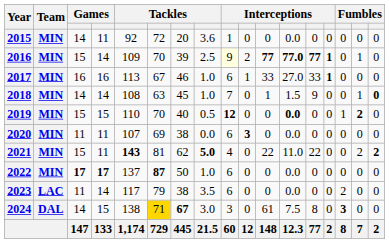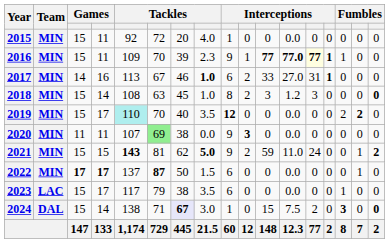 <table class="wikitable" style="text-align:center;">
 <tr>
 <th rowspan="2">Year</th>
 <th rowspan="2">Team</th>
 <th colspan="2">Games</th>
 <th colspan="4">Tackles</th>
 <th colspan="6">Interceptions</th>
 <th colspan="3">Fumbles</th>
 </tr>
 <tr>
 <th></th>
 <th></th>
 <th></th>
 <th></th>
 <th></th>
 <th></th>
 <th></th>
 <th></th>
 <th></th>
 <th></th>
 <th></th>
 <th></th>
 <th></th>
 <th></th>
 <th></th>
 </tr>
 <tr>
 <th><a href='#'>2015</a></th>
 <th><a href='#'>MIN</a></th>
-<td>14</td>
+<td>15</td>
 <td>11</td>
 <td>92</td>
 <td>72</td>
 <td>20</td>
-<td>3.6</td>
+<td>4.0</td>
 <td>1</td>
 <td>0</td>
 <td>0</td>
 <td>0.0</td>
 <td>0</td>
 <td>0</td>
 <td>0</td>
 <td>0</td>
 <td>0</td>
 </tr>
 <tr>
 <th><a href='#'>2016</a></th>
 <th><a href='#'>MIN</a></th>
 <td>15</td>
-<td>14</td>
+<td>11</td>
 <td>109</td>
 <td>70</td>
 <td>39</td>
-<td>2.5</td>
-<td style="background: lightyellow;">9</td>
-<td>2</td>
+<td>2.3</td>
+<td>9</td>
+<td>1</td>
 <td><strong>77</strong></td>
 <td><strong>77.0</strong></td>
-<td><strong>77</strong></td>
+<td style="background: lightyellow;"><strong>77</strong></td>
 <td><strong>1</strong></td>
+<td>1</td>
 <td>0</td>
-<td>1</td>
 <td>0</td>
 </tr>
 <tr>
 <th><a href='#'>2017</a></th>
 <th><a href='#'>MIN</a></th>
-<td>16</td>
+<td>14</td>
 <td>16</td>
 <td>113</td>
 <td>67</td>
 <td>46</td>
-<td>1.0</td>
+<td><strong>1.0</strong></td>
 <td>6</td>
-<td>1</td>
+<td>2</td>
 <td>33</td>
 <td>27.0</td>
-<td>33</td>
+<td>31</td>
 <td><strong>1</strong></td>
 <td>0</td>
 <td>0</td>
 <td>0</td>
 </tr>
 <tr>
 <th><a href='#'>2018</a></th>
 <th><a href='#'>MIN</a></th>
-<td>14</td>
+<td>15</td>
 <td>14</td>
 <td>108</td>
 <td>63</td>
 <td>45</td>
 <td>1.0</td>
-<td>7</td>
-<td>0</td>
-<td>1</td>
-<td>1.5</td>
-<td>9</td>
+<td>8</td>
+<td>2</td>
+<td>3</td>
+<td>1.2</td>
+<td>3</td>
 <td>0</td>
 <td>0</td>
-<td>1</td>
+<td>0</td>
 <td><strong>0</strong></td>
 </tr>
 <tr>
 <th><a href='#'>2019</a></th>
 <th><a href='#'>MIN</a></th>
 <td>15</td>
-<td>15</td>
-<td>110</td>
+<td>17</td>
+<td style="background: paleturquoise;">110</td>
 <td>70</td>
 <td>40</td>
-<td>0.5</td>
+<td>3.5</td>
 <td><strong>12</strong></td>
 <td>0</td>
 <td>0</td>
-<td><strong>0.0</strong></td>
+<td>0.0</td>
 <td>0</td>
 <td>0</td>
-<td>1</td>
+<td>2</td>
 <td><strong>2</strong></td>
 <td>0</td>
 </tr>
 <tr>
 <th><a href='#'>2020</a></th>
 <th><a href='#'>MIN</a></th>
 <td>11</td>
 <td>11</td>
 <td>107</td>
-<td>69</td>
+<td style="background: lightgreen;">69</td>
 <td>38</td>
 <td>0.0</td>
-<td>6</td>
+<td>9</td>
 <td><strong>3</strong></td>
 <td>0</td>
 <td>0.0</td>
 <td>0</td>
 <td>0</td>
 <td>0</td>
 <td>0</td>
 <td>0</td>
 </tr>
 <tr>
 <th><a href='#'>2021</a></th>
 <th><a href='#'>MIN</a></th>
 <td>15</td>
-<td>11</td>
+<td>15</td>
 <td><strong>143</strong></td>
 <td>81</td>
 <td>62</td>
 <td><strong>5.0</strong></td>
-<td>4</td>
-<td>0</td>
-<td>22</td>
+<td>9</td>
+<td>2</td>
+<td>59</td>
 <td>11.0</td>
-<td>22</td>
+<td>24</td>
 <td>0</td>
 <td>0</td>
-<td>2</td>
+<td>1</td>
 <td><strong>2</strong></td>
 </tr>
 <tr>
 <th><a href='#'>2022</a></th>
 <th><a href='#'>MIN</a></th>
 <td><strong>17</strong></td>
 <td><strong>17</strong></td>
 <td>137</td>
 <td><strong>87</strong></td>
 <td>50</td>
-<td>1.0</td>
+<td>1.5</td>
 <td>6</td>
 <td>0</td>
 <td>0</td>
 <td>0.0</td>
 <td>0</td>
 <td>0</td>
 <td>0</td>
-<td>0</td>
+<td>1</td>
 <td>0</td>
 </tr>
 <tr>
 <th><a href='#'>2023</a></th>
 <th><a href='#'>LAC</a></th>
-<td>11</td>
-<td>14</td>
+<td>15</td>
+<td>17</td>
 <td>117</td>
 <td>79</td>
 <td>38</td>
 <td>3.5</td>
 <td>6</td>
 <td>0</td>
 <td>0</td>
 <td>0.0</td>
 <td>0</td>
 <td>0</td>
-<td>2</td>
+<td>1</td>
 <td>0</td>
 <td>0</td>
 </tr>
 <tr>
 <th><a href='#'>2024</a></th>
 <th><a href='#'>DAL</a></th>
+<td>15</td>
 <td>14</td>
+<td>138</td>
+<td>71</td>
+<td style="background: lavender;"><strong>67</strong></td>
+<td>3.0</td>
+<td>1</td>
+<td>0</td>
 <td>15</td>
-<td>138</td>
-<td style="background: gold;">71</td>
-<td><strong>67</strong></td>
-<td>3.0</td>
-<td>3</td>
-<td>0</td>
-<td>61</td>
 <td>7.5</td>
-<td>8</td>
+<td>2</td>
 <td>0</td>
 <td><strong>3</strong></td>
 <td>0</td>
-<td>0</td>
+<td><strong>0</strong></td>
 </tr>
 <tr>
 <th colspan="2"></th>
 <th>147</th>
 <th>133</th>
 <th>1,174</th>
 <th>729</th>
 <th>445</th>
 <th>21.5</th>
 <th>60</th>
 <th>12</th>
 <th>148</th>
 <th>12.3</th>
 <th>77</th>
 <th>2</th>
 <th>8</th>
 <th>7</th>
 <th>2</th>
 </tr>
 </table>
